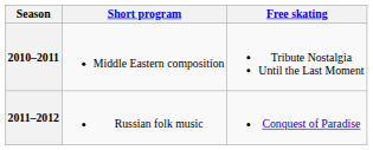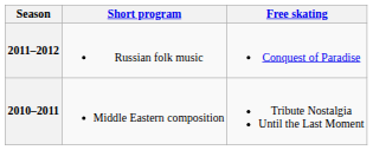 <table class="wikitable" style="text-align:center">
 <tr>
 <th>Season</th>
 <th><a href='#'>Short program</a></th>
 <th><a href='#'>Free skating</a></th>
 </tr>
 <tr>
+<th>2011–2012 <br> </th>
+<td><br><ul><li>Russian folk music</li></ul></td>
+<td><br><ul><li><a href='#'>Conquest of Paradise</a> <br></li></ul></td>
+</tr>
+<tr>
 <th>2010–2011 <br> </th>
 <td><br><ul><li>Middle Eastern composition</li></ul></td>
 <td><br><ul><li>Tribute Nostalgia</li><li>Until the Last Moment <br></li></ul></td>
 </tr>
-<tr>
-<th>2011–2012 <br> </th>
-<td><br><ul><li>Russian folk music</li></ul></td>
-<td><br><ul><li><a href='#'>Conquest of Paradise</a> <br></li></ul></td>
-</tr>
 </table>
